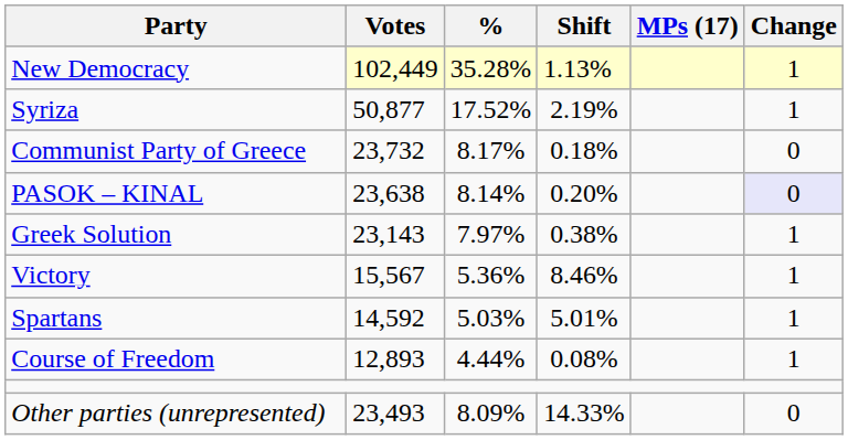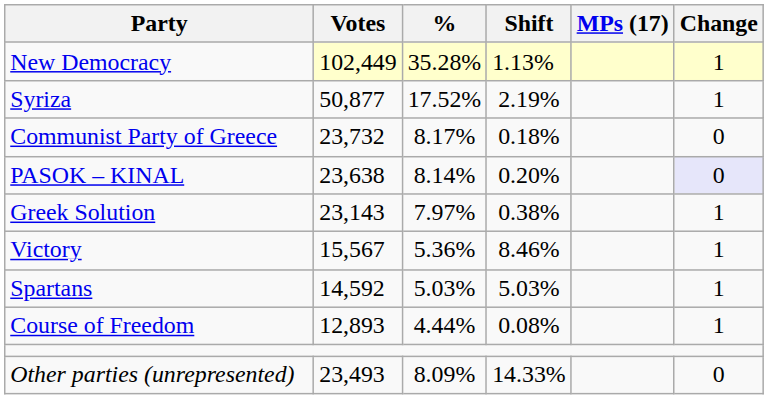 <table class="wikitable">
 <tr>
 <th>Party</th>
 <th>Votes</th>
 <th>%</th>
 <th>Shift</th>
 <th><a href='#'>MPs</a> (17)</th>
 <th>Change</th>
 </tr>
 <tr>
 <td style="width:200px;"><a href='#'>New Democracy</a></td>
 <td style="background:#ffc;">102,449</td>
 <td style="background:#ffc; text-align:center;">35.28%</td>
 <td style="background:#ffc;">1.13%</td>
 <td style="background:#ffc;"></td>
 <td style="background:#ffc; text-align:center;">1</td>
 </tr>
 <tr>
 <td style="width:200px;"><a href='#'>Syriza</a></td>
 <td>50,877</td>
 <td>17.52%</td>
 <td style="text-align:center;">2.19%</td>
 <td></td>
 <td style="text-align:center;">1</td>
 </tr>
 <tr>
 <td style="width:200px;"><a href='#'>Communist Party of Greece</a></td>
 <td>23,732</td>
 <td style="text-align:center;">8.17%</td>
 <td style="text-align:center;">0.18%</td>
 <td></td>
 <td style="text-align:center;">0</td>
 </tr>
 <tr>
 <td style="width:200px;"><a href='#'>PASOK – KINAL</a></td>
 <td>23,638</td>
 <td style="text-align:center;">8.14%</td>
 <td style="text-align:center;">0.20%</td>
 <td></td>
 <td style="background: lavender; text-align:center;">0</td>
 </tr>
 <tr>
 <td style="width:200px;"><a href='#'>Greek Solution</a></td>
 <td>23,143</td>
 <td style="text-align:center;">7.97%</td>
 <td style="text-align:center;">0.38%</td>
 <td></td>
 <td style="text-align:center;">1</td>
 </tr>
 <tr>
 <td style="width:200px;"><a href='#'>Victory</a></td>
 <td>15,567</td>
 <td style="text-align:center;">5.36%</td>
 <td style="text-align:center;">8.46%</td>
 <td></td>
 <td style="text-align:center;">1</td>
 </tr>
 <tr>
 <td style="width:200px;"><a href='#'>Spartans</a></td>
 <td>14,592</td>
 <td style="text-align:center;">5.03%</td>
-<td style="text-align:center;">5.01%</td>
+<td style="text-align:center;">5.03%</td>
 <td></td>
 <td style="text-align:center;">1</td>
 </tr>
 <tr>
 <td style="width:200px;"><a href='#'>Course of Freedom</a></td>
 <td>12,893</td>
 <td style="text-align:center;">4.44%</td>
 <td style="text-align:center;">0.08%</td>
 <td></td>
 <td style="text-align:center;">1</td>
 </tr>
 <tr>
 <td colspan="22"></td>
 </tr>
 <tr>
 <td style="width:200px;"><em>Other parties (unrepresented)</em></td>
 <td>23,493</td>
 <td style="text-align:center;">8.09%</td>
 <td style="text-align:center;">14.33%</td>
 <td style="text-align:center;"></td>
 <td style="text-align:center;">0</td>
 </tr>
 </table>
